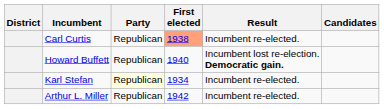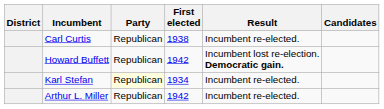 <table class=wikitable>
 <tr valign=bottom>
 <th>District</th>
 <th>Incumbent</th>
 <th>Party</th>
 <th>First<br>elected</th>
 <th>Result</th>
 <th>Candidates</th>
 </tr>
 <tr>
 <th></th>
 <td><a href='#'>Carl Curtis</a></td>
 <td>Republican</td>
-<td style="background: lightsalmon;"><a href='#'>1938</a></td>
+<td><a href='#'>1938</a></td>
 <td>Incumbent re-elected.</td>
 <td nowrap></td>
 </tr>
 <tr>
 <th></th>
 <td><a href='#'>Howard Buffett</a></td>
 <td>Republican</td>
-<td><a href='#'>1940</a></td>
+<td><a href='#'>1942</a></td>
 <td>Incumbent lost re-election.<br><strong>Democratic gain.</strong></td>
 <td nowrap></td>
 </tr>
 <tr>
 <th></th>
 <td><a href='#'>Karl Stefan</a></td>
 <td style="background: lightyellow;">Republican</td>
 <td><a href='#'>1934</a></td>
 <td>Incumbent re-elected.</td>
 <td nowrap></td>
 </tr>
 <tr>
 <th></th>
 <td><a href='#'>Arthur L. Miller</a></td>
 <td>Republican</td>
 <td><a href='#'>1942</a></td>
 <td>Incumbent re-elected.</td>
 <td nowrap></td>
 </tr>
 </table>
